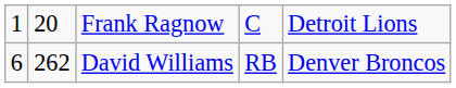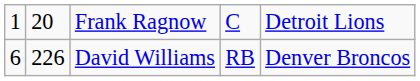 <table class="wikitable">
 <tr>
 <td>1</td>
 <td>20</td>
 <td><a href='#'>Frank Ragnow</a></td>
 <td><a href='#'>C</a></td>
 <td><a href='#'>Detroit Lions</a></td>
 </tr>
 <tr>
 <td>6</td>
-<td>262</td>
+<td>226</td>
 <td><a href='#'>David Williams</a></td>
 <td><a href='#'>RB</a></td>
 <td><a href='#'>Denver Broncos</a></td>
 </tr>
 </table>
